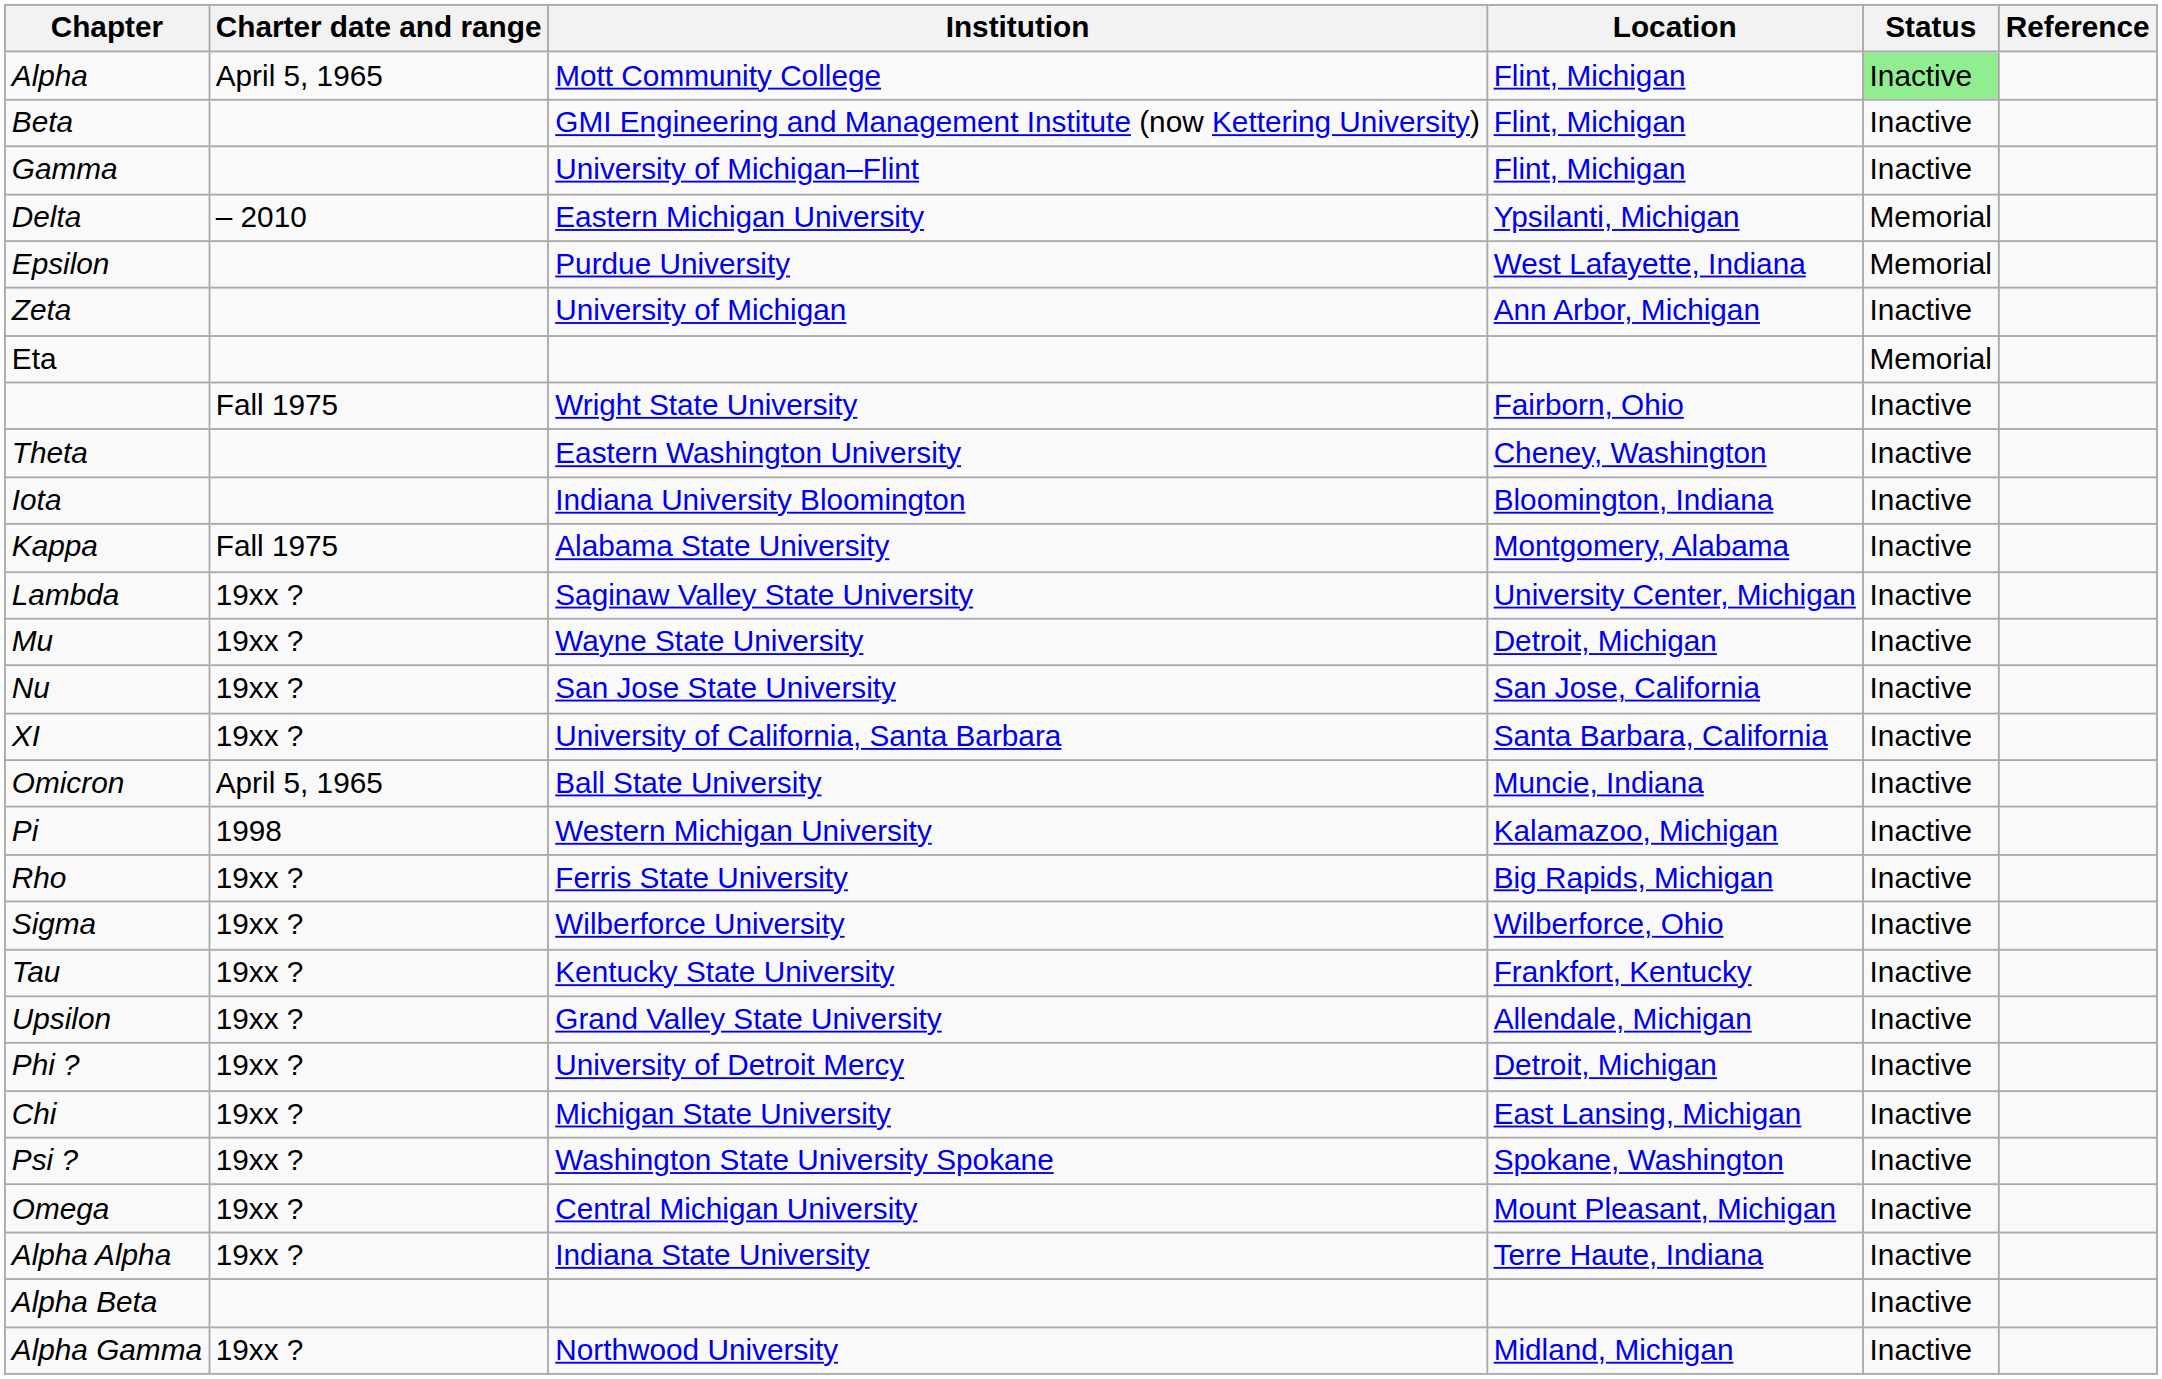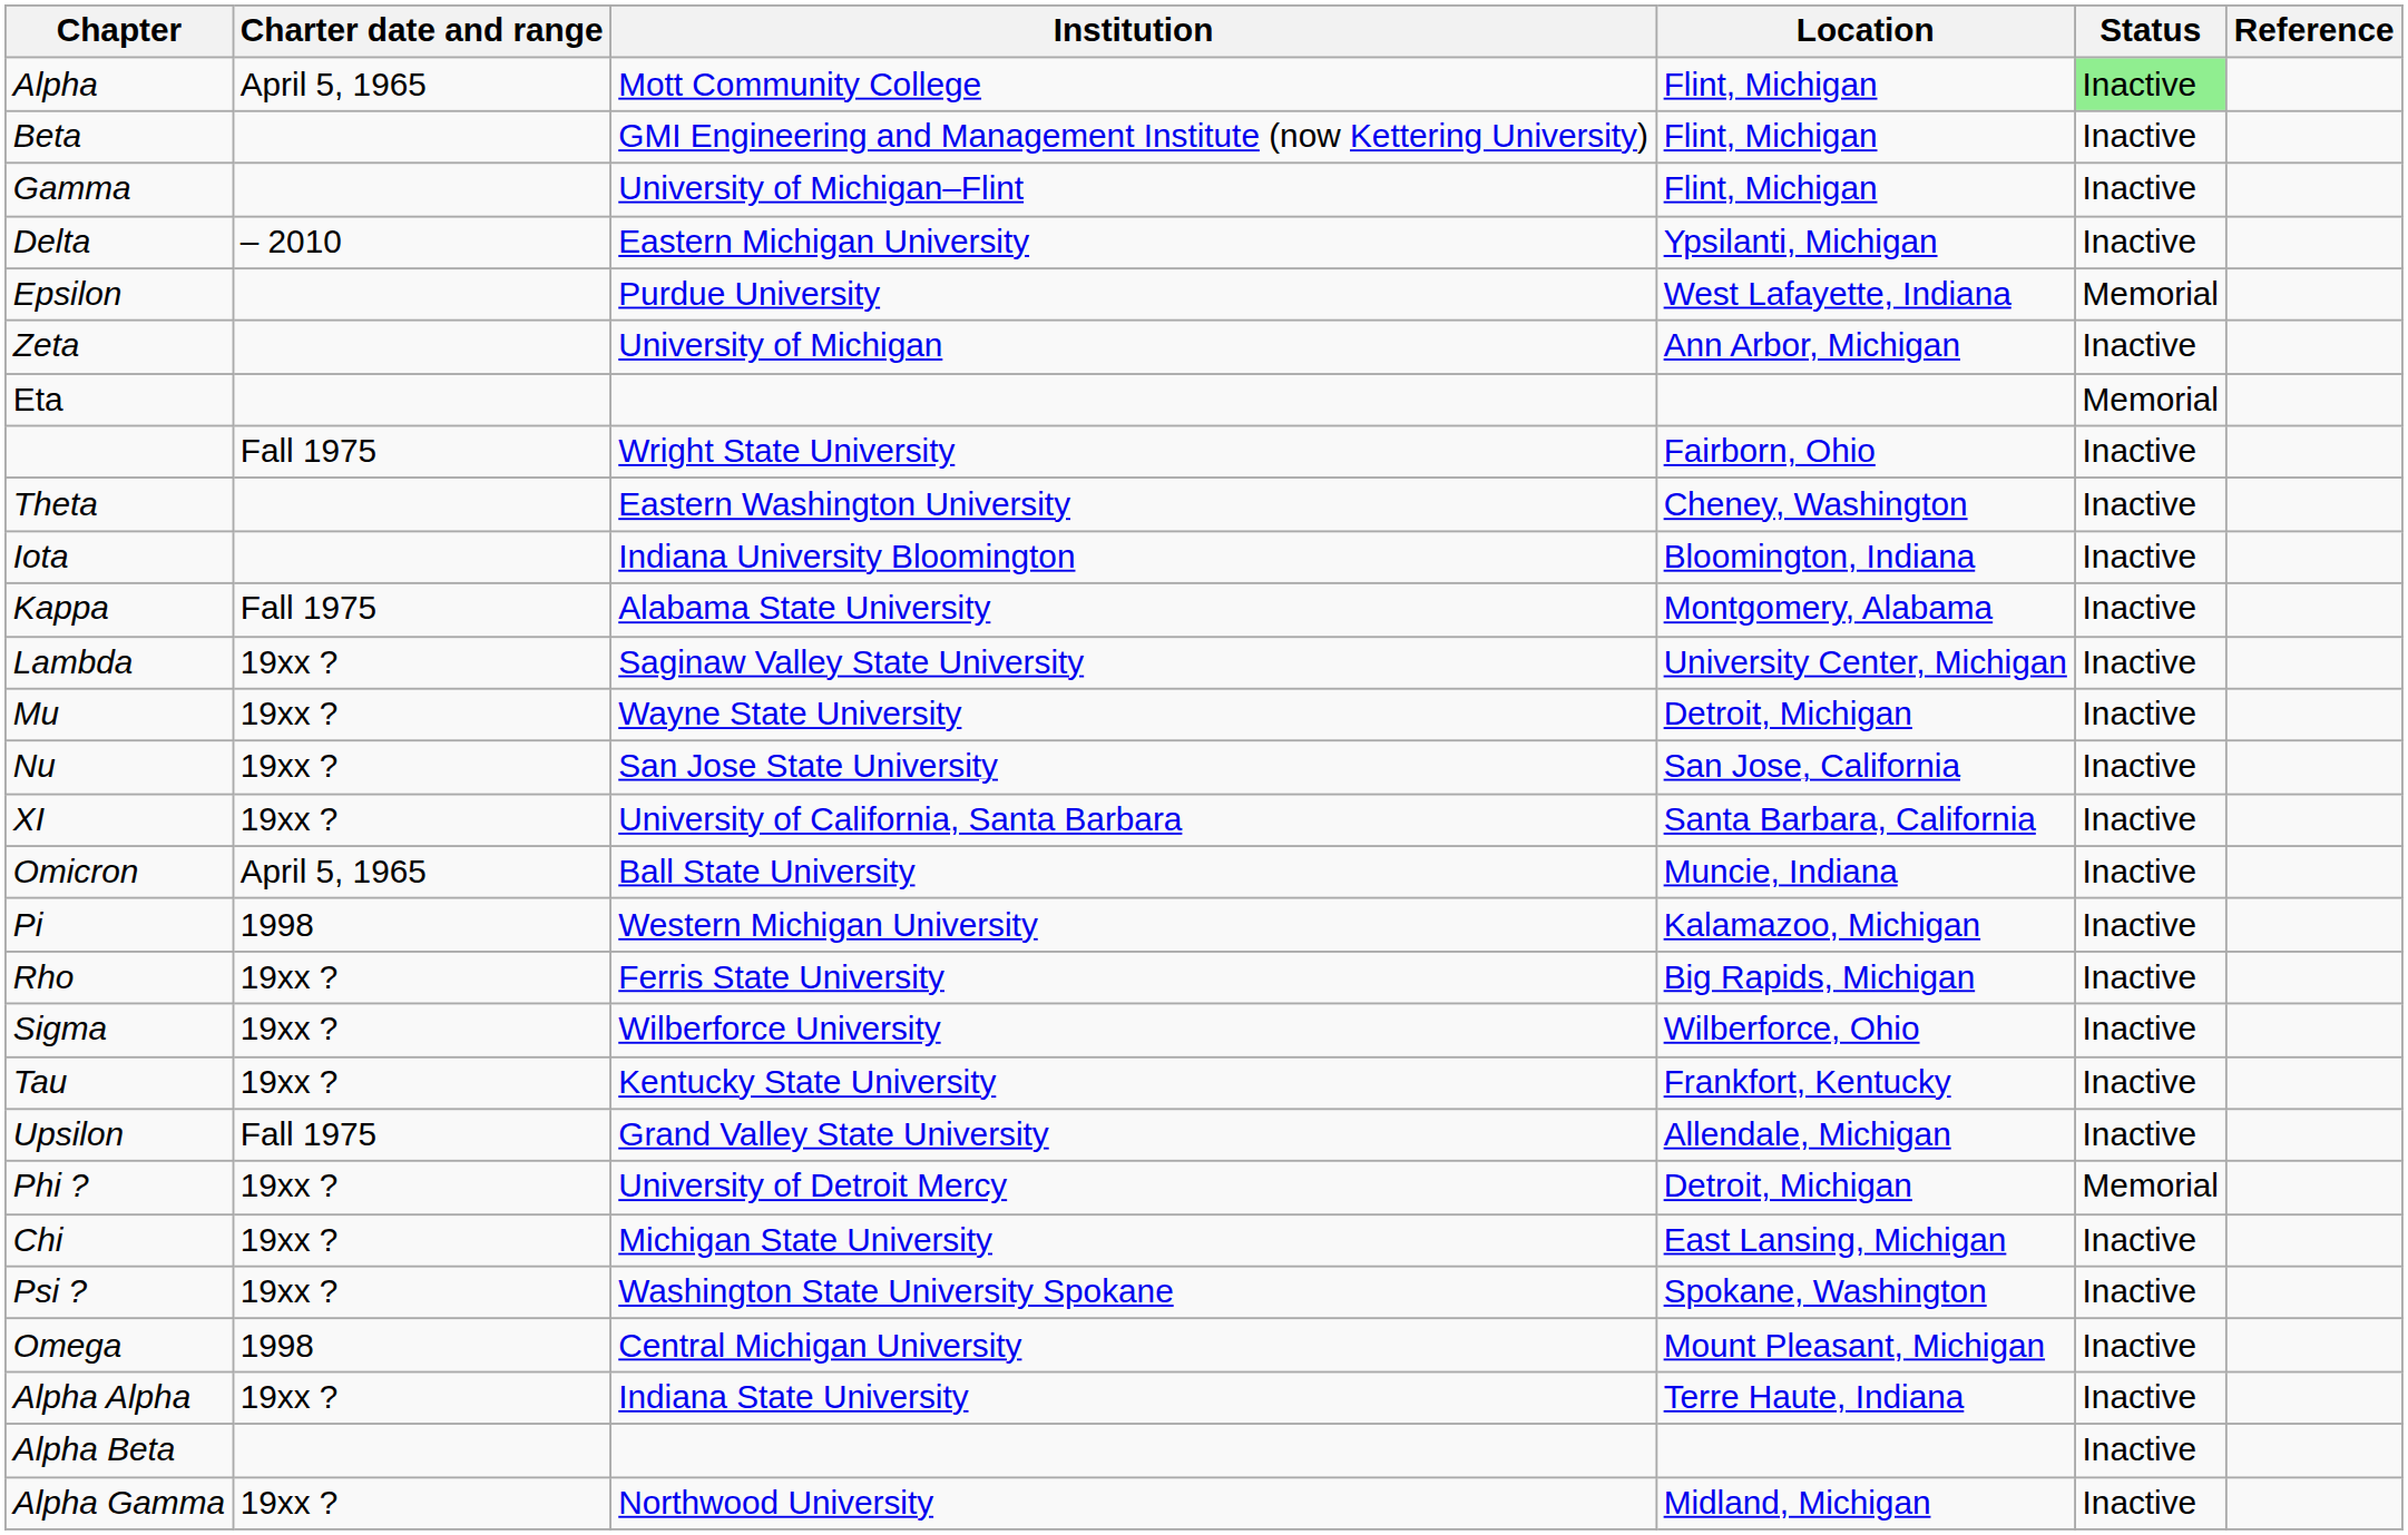 <table class="wikitable sortable">
 <tr>
 <th>Chapter</th>
 <th>Charter date and range</th>
 <th>Institution</th>
 <th>Location</th>
 <th>Status</th>
 <th>Reference</th>
 </tr>
 <tr>
 <td><em>Alpha</em></td>
 <td>April 5, 1965</td>
 <td><a href='#'>Mott Community College</a></td>
 <td><a href='#'>Flint, Michigan</a></td>
 <td style="background: lightgreen;">Inactive</td>
 <td></td>
 </tr>
 <tr>
 <td><em>Beta</em></td>
 <td></td>
 <td><a href='#'>GMI Engineering and Management Institute</a> (now <a href='#'>Kettering University</a>)</td>
 <td><a href='#'>Flint, Michigan</a></td>
 <td>Inactive</td>
 <td></td>
 </tr>
 <tr>
 <td><em>Gamma</em></td>
 <td></td>
 <td><a href='#'>University of Michigan–Flint</a></td>
 <td><a href='#'>Flint, Michigan</a></td>
 <td>Inactive</td>
 <td></td>
 </tr>
 <tr>
 <td><em>Delta</em></td>
 <td> – 2010</td>
 <td><a href='#'>Eastern Michigan University</a></td>
 <td><a href='#'>Ypsilanti, Michigan</a></td>
-<td>Memorial</td>
+<td>Inactive</td>
 <td></td>
 </tr>
 <tr>
 <td><em>Epsilon</em></td>
 <td></td>
 <td><a href='#'>Purdue University</a></td>
 <td><a href='#'>West Lafayette, Indiana</a></td>
 <td>Memorial</td>
 <td></td>
 </tr>
 <tr>
 <td><em>Zeta</em></td>
 <td></td>
 <td><a href='#'>University of Michigan</a></td>
 <td><a href='#'>Ann Arbor, Michigan</a></td>
 <td>Inactive</td>
 <td></td>
 </tr>
 <tr>
 <td>Eta</td>
 <td></td>
 <td></td>
 <td></td>
 <td>Memorial</td>
 <td></td>
 </tr>
 <tr>
 <td></td>
 <td>Fall 1975</td>
 <td><a href='#'>Wright State University</a></td>
 <td><a href='#'>Fairborn, Ohio</a></td>
 <td>Inactive</td>
 <td></td>
 </tr>
 <tr>
 <td><em>Theta</em></td>
 <td></td>
 <td><a href='#'>Eastern Washington University</a></td>
 <td><a href='#'>Cheney, Washington</a></td>
 <td>Inactive</td>
 <td></td>
 </tr>
 <tr>
 <td><em>Iota</em></td>
 <td></td>
 <td><a href='#'>Indiana University Bloomington</a></td>
 <td><a href='#'>Bloomington, Indiana</a></td>
 <td>Inactive</td>
 <td></td>
 </tr>
 <tr>
 <td><em>Kappa</em></td>
 <td>Fall 1975</td>
 <td><a href='#'>Alabama State University</a></td>
 <td><a href='#'>Montgomery, Alabama</a></td>
 <td>Inactive</td>
 <td></td>
 </tr>
 <tr>
 <td><em>Lambda</em></td>
 <td>19xx ?</td>
 <td><a href='#'>Saginaw Valley State University</a></td>
 <td><a href='#'>University Center, Michigan</a></td>
 <td>Inactive</td>
 <td></td>
 </tr>
 <tr>
 <td><em>Mu</em></td>
 <td>19xx ?</td>
 <td><a href='#'>Wayne State University</a></td>
 <td><a href='#'>Detroit, Michigan</a></td>
 <td>Inactive</td>
 <td></td>
 </tr>
 <tr>
 <td><em>Nu</em></td>
 <td>19xx ?</td>
 <td><a href='#'>San Jose State University</a></td>
 <td><a href='#'>San Jose, California</a></td>
 <td>Inactive</td>
 <td></td>
 </tr>
 <tr>
 <td><em>XI</em></td>
 <td>19xx ?</td>
 <td><a href='#'>University of California, Santa Barbara</a></td>
 <td><a href='#'>Santa Barbara, California</a></td>
 <td>Inactive</td>
 <td></td>
 </tr>
 <tr>
 <td><em>Omicron</em></td>
 <td>April 5, 1965</td>
 <td><a href='#'>Ball State University</a></td>
 <td><a href='#'>Muncie, Indiana</a></td>
 <td>Inactive</td>
 <td></td>
 </tr>
 <tr>
 <td><em>Pi</em></td>
 <td>1998</td>
 <td><a href='#'>Western Michigan University</a></td>
 <td><a href='#'>Kalamazoo, Michigan</a></td>
 <td>Inactive</td>
 <td></td>
 </tr>
 <tr>
 <td><em>Rho</em></td>
 <td>19xx ?</td>
 <td><a href='#'>Ferris State University</a></td>
 <td><a href='#'>Big Rapids, Michigan</a></td>
 <td>Inactive</td>
 <td></td>
 </tr>
 <tr>
 <td><em>Sigma</em></td>
 <td>19xx ?</td>
 <td><a href='#'>Wilberforce University</a></td>
 <td><a href='#'>Wilberforce, Ohio</a></td>
 <td>Inactive</td>
 <td></td>
 </tr>
 <tr>
 <td><em>Tau</em></td>
 <td>19xx ?</td>
 <td><a href='#'>Kentucky State University</a></td>
 <td><a href='#'>Frankfort, Kentucky</a></td>
 <td>Inactive</td>
 <td></td>
 </tr>
 <tr>
 <td><em>Upsilon</em></td>
-<td>19xx ?</td>
+<td>Fall 1975</td>
 <td><a href='#'>Grand Valley State University</a></td>
 <td><a href='#'>Allendale, Michigan</a></td>
 <td>Inactive</td>
 <td></td>
 </tr>
 <tr>
 <td><em>Phi ?</em></td>
 <td>19xx ?</td>
 <td><a href='#'>University of Detroit Mercy</a></td>
 <td><a href='#'>Detroit, Michigan</a></td>
-<td>Inactive</td>
+<td>Memorial</td>
 <td></td>
 </tr>
 <tr>
 <td><em>Chi</em></td>
 <td>19xx ?</td>
 <td><a href='#'>Michigan State University</a></td>
 <td><a href='#'>East Lansing, Michigan</a></td>
 <td>Inactive</td>
 <td></td>
 </tr>
 <tr>
 <td><em>Psi ?</em></td>
 <td>19xx ?</td>
 <td><a href='#'>Washington State University Spokane</a></td>
 <td><a href='#'>Spokane, Washington</a></td>
 <td>Inactive</td>
 <td></td>
 </tr>
 <tr>
 <td><em>Omega</em></td>
-<td>19xx ?</td>
+<td>1998</td>
 <td><a href='#'>Central Michigan University</a></td>
 <td><a href='#'>Mount Pleasant, Michigan</a></td>
 <td>Inactive</td>
 <td></td>
 </tr>
 <tr>
 <td><em>Alpha Alpha</em></td>
 <td>19xx ?</td>
 <td><a href='#'>Indiana State University</a></td>
 <td><a href='#'>Terre Haute, Indiana</a></td>
 <td>Inactive</td>
 <td></td>
 </tr>
 <tr>
 <td><em>Alpha Beta</em></td>
 <td></td>
 <td></td>
 <td></td>
 <td>Inactive</td>
 <td></td>
 </tr>
 <tr>
 <td><em>Alpha Gamma</em></td>
 <td>19xx ?</td>
 <td><a href='#'>Northwood University</a></td>
 <td><a href='#'>Midland, Michigan</a></td>
 <td>Inactive</td>
 <td></td>
 </tr>
 </table>
